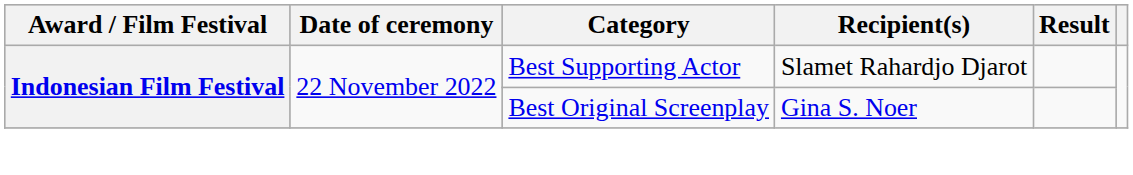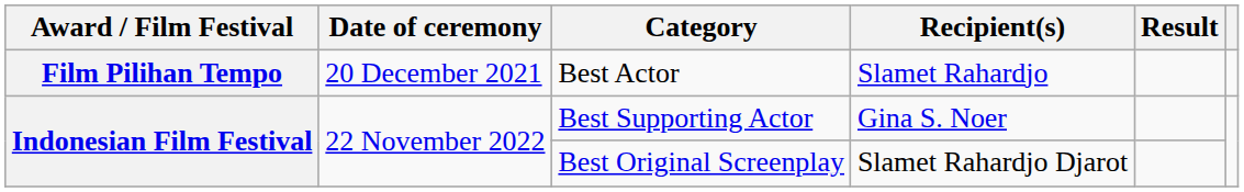 <table class="wikitable sortable plainrowheaders">
 <tr>
 <th scope="col">Award / Film Festival</th>
 <th scope="col">Date of ceremony</th>
 <th scope="col">Category</th>
 <th scope="col">Recipient(s)</th>
 <th scope="col">Result</th>
 <th scope="col" class="unsortable"></th>
 </tr>
 <tr>
+<th scope="row"><a href='#'>Film Pilihan Tempo</a></th>
+<td><a href='#'>20 December 2021</a></td>
+<td>Best Actor</td>
+<td><a href='#'>Slamet Rahardjo</a></td>
+<td></td>
+<td align="center"></td>
+</tr>
+<tr>
 <th scope="row" rowspan="2"><a href='#'>Indonesian Film Festival</a></th>
 <td rowspan="2"><a href='#'>22 November 2022</a></td>
 <td><a href='#'>Best Supporting Actor</a></td>
-<td>Slamet Rahardjo Djarot</td>
+<td><a href='#'>Gina S. Noer</a></td>
 <td></td>
 <td rowspan="2" align="center"></td>
 </tr>
 <tr>
 <td><a href='#'>Best Original Screenplay</a></td>
-<td><a href='#'>Gina S. Noer</a></td>
+<td>Slamet Rahardjo Djarot</td>
 <td></td>
 </tr>
 </table>
